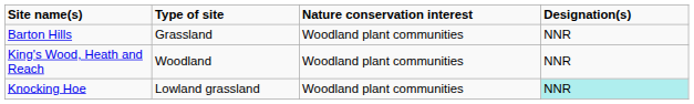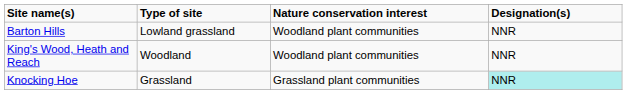 <table class="wikitable">
 <tr>
 <td style="width:180px"><strong>Site name(s)</strong></td>
 <td style="width:180px"><strong>Type of site</strong></td>
 <td style="width:300px"><strong>Nature conservation interest</strong></td>
 <td style="width:180px"><strong>Designation(s)</strong></td>
 </tr>
 <tr>
 <td><a href='#'>Barton Hills</a></td>
-<td>Grassland</td>
+<td>Lowland grassland</td>
 <td>Woodland plant communities</td>
 <td>NNR</td>
 </tr>
 <tr>
 <td><a href='#'>King's Wood, Heath and Reach</a></td>
 <td>Woodland</td>
 <td>Woodland plant communities</td>
 <td>NNR</td>
 </tr>
 <tr>
 <td><a href='#'>Knocking Hoe</a></td>
-<td>Lowland grassland</td>
-<td>Woodland plant communities</td>
+<td>Grassland</td>
+<td>Grassland plant communities</td>
 <td style="background: paleturquoise;">NNR</td>
 </tr>
 </table>
